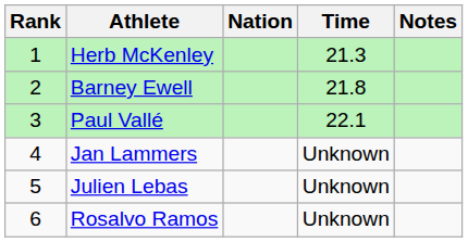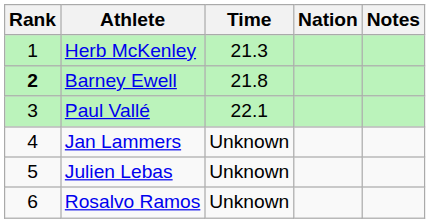 <table class="wikitable sortable" style="text-align:center">
 <tr>
 <th>Rank</th>
 <th>Athlete</th>
+<th>Time</th>
 <th>Nation</th>
-<th>Time</th>
 <th>Notes</th>
 </tr>
 <tr bgcolor=#bbf3bb>
 <td>1</td>
 <td align=left><a href='#'>Herb McKenley</a></td>
+<td>21.3</td>
 <td align=left></td>
-<td>21.3</td>
 <td></td>
 </tr>
 <tr bgcolor=#bbf3bb>
-<td>2</td>
+<td><strong>2</strong></td>
 <td align=left><a href='#'>Barney Ewell</a></td>
+<td>21.8</td>
 <td align=left></td>
-<td>21.8</td>
 <td></td>
 </tr>
 <tr bgcolor=#bbf3bb>
 <td>3</td>
 <td align=left><a href='#'>Paul Vallé</a></td>
+<td>22.1</td>
 <td align=left></td>
-<td>22.1</td>
 <td></td>
 </tr>
 <tr>
 <td>4</td>
 <td align=left><a href='#'>Jan Lammers</a></td>
+<td data-sort-value=30.0>Unknown</td>
 <td align=left></td>
-<td data-sort-value=30.0>Unknown</td>
 <td></td>
 </tr>
 <tr>
 <td>5</td>
 <td align=left><a href='#'>Julien Lebas</a></td>
+<td data-sort-value=30.0>Unknown</td>
 <td align=left></td>
-<td data-sort-value=30.0>Unknown</td>
 <td></td>
 </tr>
 <tr>
 <td>6</td>
 <td align=left><a href='#'>Rosalvo Ramos</a></td>
+<td data-sort-value=30.0>Unknown</td>
 <td align=left></td>
-<td data-sort-value=30.0>Unknown</td>
 <td></td>
 </tr>
 </table>
